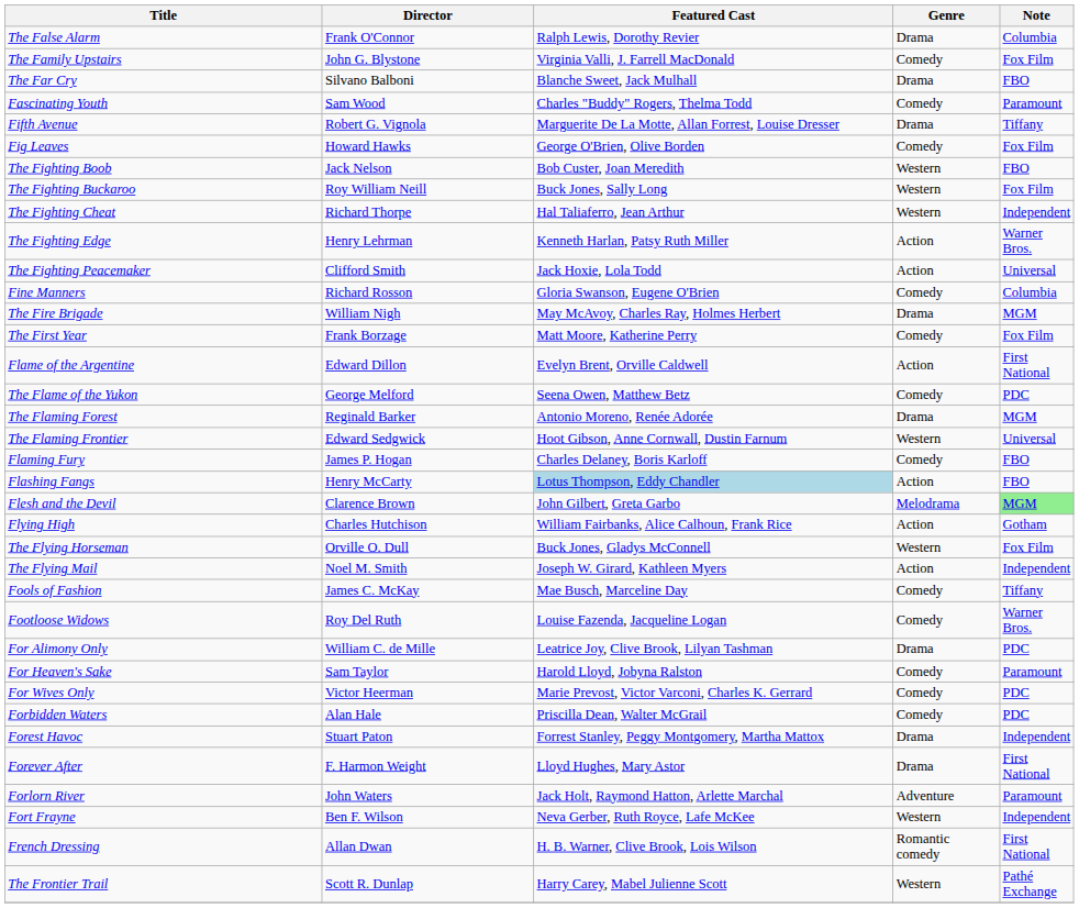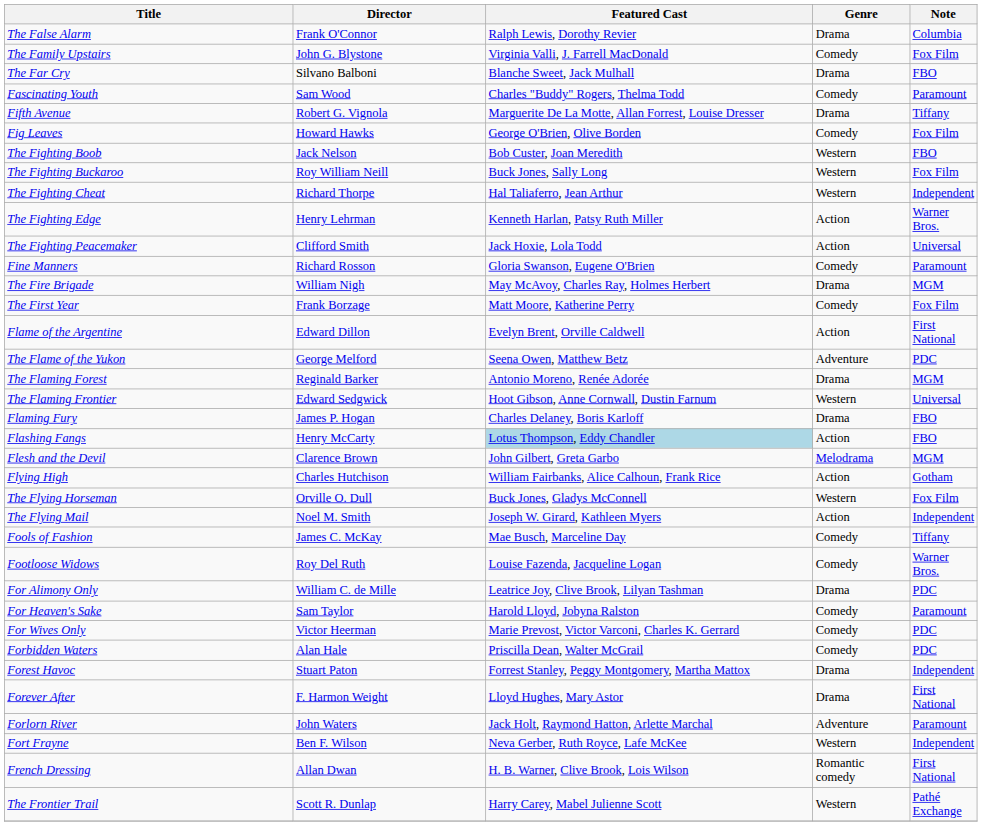 <table class="wikitable">
 <tr>
 <th style="width:30%;">Title</th>
 <th style="width:20%;">Director</th>
 <th style="width:34%;">Featured Cast</th>
 <th style="width:10%;">Genre</th>
 <th style="width:10%;">Note</th>
 </tr>
 <tr>
 <td><em><a href='#'>The False Alarm</a></em></td>
 <td><a href='#'>Frank O'Connor</a></td>
 <td><a href='#'>Ralph Lewis</a>, <a href='#'>Dorothy Revier</a></td>
 <td>Drama</td>
 <td><a href='#'>Columbia</a></td>
 </tr>
 <tr>
 <td><em><a href='#'>The Family Upstairs</a></em></td>
 <td><a href='#'>John G. Blystone</a></td>
 <td><a href='#'>Virginia Valli</a>, <a href='#'>J. Farrell MacDonald</a></td>
 <td>Comedy</td>
 <td><a href='#'>Fox Film</a></td>
 </tr>
 <tr>
 <td><em><a href='#'>The Far Cry</a></em></td>
 <td>Silvano Balboni</td>
 <td><a href='#'>Blanche Sweet</a>, <a href='#'>Jack Mulhall</a></td>
 <td>Drama</td>
 <td><a href='#'>FBO</a></td>
 </tr>
 <tr>
 <td><em><a href='#'>Fascinating Youth</a></em></td>
 <td><a href='#'>Sam Wood</a></td>
 <td><a href='#'>Charles "Buddy" Rogers</a>, <a href='#'>Thelma Todd</a></td>
 <td>Comedy</td>
 <td><a href='#'>Paramount</a></td>
 </tr>
 <tr>
 <td><em><a href='#'>Fifth Avenue</a></em></td>
 <td><a href='#'>Robert G. Vignola</a></td>
 <td><a href='#'>Marguerite De La Motte</a>, <a href='#'>Allan Forrest</a>, <a href='#'>Louise Dresser</a></td>
 <td>Drama</td>
 <td><a href='#'>Tiffany</a></td>
 </tr>
 <tr>
 <td><em><a href='#'>Fig Leaves</a></em></td>
 <td><a href='#'>Howard Hawks</a></td>
 <td><a href='#'>George O'Brien</a>, <a href='#'>Olive Borden</a></td>
 <td>Comedy</td>
 <td><a href='#'>Fox Film</a></td>
 </tr>
 <tr>
 <td><em><a href='#'>The Fighting Boob</a></em></td>
 <td><a href='#'>Jack Nelson</a></td>
 <td><a href='#'>Bob Custer</a>, <a href='#'>Joan Meredith</a></td>
 <td>Western</td>
 <td><a href='#'>FBO</a></td>
 </tr>
 <tr>
 <td><em><a href='#'>The Fighting Buckaroo</a></em></td>
 <td><a href='#'>Roy William Neill</a></td>
 <td><a href='#'>Buck Jones</a>, <a href='#'>Sally Long</a></td>
 <td>Western</td>
 <td><a href='#'>Fox Film</a></td>
 </tr>
 <tr>
 <td><em><a href='#'>The Fighting Cheat</a></em></td>
 <td><a href='#'>Richard Thorpe</a></td>
 <td><a href='#'>Hal Taliaferro</a>, <a href='#'>Jean Arthur</a></td>
 <td>Western</td>
 <td><a href='#'>Independent</a></td>
 </tr>
 <tr>
 <td><em><a href='#'>The Fighting Edge</a></em></td>
 <td><a href='#'>Henry Lehrman</a></td>
 <td><a href='#'>Kenneth Harlan</a>, <a href='#'>Patsy Ruth Miller</a></td>
 <td>Action</td>
 <td><a href='#'>Warner Bros.</a></td>
 </tr>
 <tr>
 <td><em><a href='#'>The Fighting Peacemaker</a></em></td>
 <td><a href='#'>Clifford Smith</a></td>
 <td><a href='#'>Jack Hoxie</a>, <a href='#'>Lola Todd</a></td>
 <td>Action</td>
 <td><a href='#'>Universal</a></td>
 </tr>
 <tr>
 <td><em><a href='#'>Fine Manners</a></em></td>
 <td><a href='#'>Richard Rosson</a></td>
 <td><a href='#'>Gloria Swanson</a>, <a href='#'>Eugene O'Brien</a></td>
 <td>Comedy</td>
-<td><a href='#'>Columbia</a></td>
+<td><a href='#'>Paramount</a></td>
 </tr>
 <tr>
 <td><em><a href='#'>The Fire Brigade</a></em></td>
 <td><a href='#'>William Nigh</a></td>
 <td><a href='#'>May McAvoy</a>, <a href='#'>Charles Ray</a>, <a href='#'>Holmes Herbert</a></td>
 <td>Drama</td>
 <td><a href='#'>MGM</a></td>
 </tr>
 <tr>
 <td><em><a href='#'>The First Year</a></em></td>
 <td><a href='#'>Frank Borzage</a></td>
 <td><a href='#'>Matt Moore</a>, <a href='#'>Katherine Perry</a></td>
 <td>Comedy</td>
 <td><a href='#'>Fox Film</a></td>
 </tr>
 <tr>
 <td><em><a href='#'>Flame of the Argentine</a></em></td>
 <td><a href='#'>Edward Dillon</a></td>
 <td><a href='#'>Evelyn Brent</a>, <a href='#'>Orville Caldwell</a></td>
 <td>Action</td>
 <td><a href='#'>First National</a></td>
 </tr>
 <tr>
 <td><em><a href='#'>The Flame of the Yukon</a></em></td>
 <td><a href='#'>George Melford</a></td>
 <td><a href='#'>Seena Owen</a>, <a href='#'>Matthew Betz</a></td>
-<td>Comedy</td>
+<td>Adventure</td>
 <td><a href='#'>PDC</a></td>
 </tr>
 <tr>
 <td><em><a href='#'>The Flaming Forest</a></em></td>
 <td><a href='#'>Reginald Barker</a></td>
 <td><a href='#'>Antonio Moreno</a>, <a href='#'>Renée Adorée</a></td>
 <td>Drama</td>
 <td><a href='#'>MGM</a></td>
 </tr>
 <tr>
 <td><em><a href='#'>The Flaming Frontier</a></em></td>
 <td><a href='#'>Edward Sedgwick</a></td>
 <td><a href='#'>Hoot Gibson</a>, <a href='#'>Anne Cornwall</a>, <a href='#'>Dustin Farnum</a></td>
 <td>Western</td>
 <td><a href='#'>Universal</a></td>
 </tr>
 <tr>
 <td><em><a href='#'>Flaming Fury</a></em></td>
 <td><a href='#'>James P. Hogan</a></td>
 <td><a href='#'>Charles Delaney</a>, <a href='#'>Boris Karloff</a></td>
-<td>Comedy</td>
+<td>Drama</td>
 <td><a href='#'>FBO</a></td>
 </tr>
 <tr>
 <td><em><a href='#'>Flashing Fangs</a></em></td>
 <td><a href='#'>Henry McCarty</a></td>
 <td style="background: lightblue;"><a href='#'>Lotus Thompson</a>, <a href='#'>Eddy Chandler</a></td>
 <td>Action</td>
 <td><a href='#'>FBO</a></td>
 </tr>
 <tr>
 <td><em><a href='#'>Flesh and the Devil</a></em></td>
 <td><a href='#'>Clarence Brown</a></td>
 <td><a href='#'>John Gilbert</a>, <a href='#'>Greta Garbo</a></td>
 <td><a href='#'>Melodrama</a></td>
-<td style="background: lightgreen;"><a href='#'>MGM</a></td>
+<td><a href='#'>MGM</a></td>
 </tr>
 <tr>
 <td><em><a href='#'>Flying High</a></em></td>
 <td><a href='#'>Charles Hutchison</a></td>
 <td><a href='#'>William Fairbanks</a>, <a href='#'>Alice Calhoun</a>, <a href='#'>Frank Rice</a></td>
 <td>Action</td>
 <td><a href='#'>Gotham</a></td>
 </tr>
 <tr>
 <td><em><a href='#'>The Flying Horseman</a></em></td>
 <td><a href='#'>Orville O. Dull</a></td>
 <td><a href='#'>Buck Jones</a>, <a href='#'>Gladys McConnell</a></td>
 <td>Western</td>
 <td><a href='#'>Fox Film</a></td>
 </tr>
 <tr>
 <td><em><a href='#'>The Flying Mail</a></em></td>
 <td><a href='#'>Noel M. Smith</a></td>
 <td><a href='#'>Joseph W. Girard</a>, <a href='#'>Kathleen Myers</a></td>
 <td>Action</td>
 <td><a href='#'>Independent</a></td>
 </tr>
 <tr>
 <td><em><a href='#'>Fools of Fashion</a></em></td>
 <td><a href='#'>James C. McKay</a></td>
 <td><a href='#'>Mae Busch</a>, <a href='#'>Marceline Day</a></td>
 <td>Comedy</td>
 <td><a href='#'>Tiffany</a></td>
 </tr>
 <tr>
 <td><em><a href='#'>Footloose Widows</a></em></td>
 <td><a href='#'>Roy Del Ruth</a></td>
 <td><a href='#'>Louise Fazenda</a>, <a href='#'>Jacqueline Logan</a></td>
 <td>Comedy</td>
 <td><a href='#'>Warner Bros.</a></td>
 </tr>
 <tr>
 <td><em><a href='#'>For Alimony Only</a></em></td>
 <td><a href='#'>William C. de Mille</a></td>
 <td><a href='#'>Leatrice Joy</a>, <a href='#'>Clive Brook</a>, <a href='#'>Lilyan Tashman</a></td>
 <td>Drama</td>
 <td><a href='#'>PDC</a></td>
 </tr>
 <tr>
 <td><em><a href='#'>For Heaven's Sake</a></em></td>
 <td><a href='#'>Sam Taylor</a></td>
 <td><a href='#'>Harold Lloyd</a>, <a href='#'>Jobyna Ralston</a></td>
 <td>Comedy</td>
 <td><a href='#'>Paramount</a></td>
 </tr>
 <tr>
 <td><em><a href='#'>For Wives Only</a></em></td>
 <td><a href='#'>Victor Heerman</a></td>
 <td><a href='#'>Marie Prevost</a>, <a href='#'>Victor Varconi</a>, <a href='#'>Charles K. Gerrard</a></td>
 <td>Comedy</td>
 <td><a href='#'>PDC</a></td>
 </tr>
 <tr>
 <td><em><a href='#'>Forbidden Waters</a></em></td>
 <td><a href='#'>Alan Hale</a></td>
 <td><a href='#'>Priscilla Dean</a>, <a href='#'>Walter McGrail</a></td>
 <td>Comedy</td>
 <td><a href='#'>PDC</a></td>
 </tr>
 <tr>
 <td><em><a href='#'>Forest Havoc</a></em></td>
 <td><a href='#'>Stuart Paton</a></td>
 <td><a href='#'>Forrest Stanley</a>, <a href='#'>Peggy Montgomery</a>, <a href='#'>Martha Mattox</a></td>
 <td>Drama</td>
 <td><a href='#'>Independent</a></td>
 </tr>
 <tr>
 <td><em><a href='#'>Forever After</a></em></td>
 <td><a href='#'>F. Harmon Weight</a></td>
 <td><a href='#'>Lloyd Hughes</a>, <a href='#'>Mary Astor</a></td>
 <td>Drama</td>
 <td><a href='#'>First National</a></td>
 </tr>
 <tr>
 <td><em><a href='#'>Forlorn River</a></em></td>
 <td><a href='#'>John Waters</a></td>
 <td><a href='#'>Jack Holt</a>, <a href='#'>Raymond Hatton</a>, <a href='#'>Arlette Marchal</a></td>
 <td>Adventure</td>
 <td><a href='#'>Paramount</a></td>
 </tr>
 <tr>
 <td><em><a href='#'>Fort Frayne</a></em></td>
 <td><a href='#'>Ben F. Wilson</a></td>
 <td><a href='#'>Neva Gerber</a>, <a href='#'>Ruth Royce</a>, <a href='#'>Lafe McKee</a></td>
 <td>Western</td>
 <td><a href='#'>Independent</a></td>
 </tr>
 <tr>
 <td><em><a href='#'>French Dressing</a></em></td>
 <td><a href='#'>Allan Dwan</a></td>
 <td><a href='#'>H. B. Warner</a>, <a href='#'>Clive Brook</a>, <a href='#'>Lois Wilson</a></td>
 <td>Romantic comedy</td>
 <td><a href='#'>First National</a></td>
 </tr>
 <tr>
 <td><em><a href='#'>The Frontier Trail</a></em></td>
 <td><a href='#'>Scott R. Dunlap</a></td>
 <td><a href='#'>Harry Carey</a>, <a href='#'>Mabel Julienne Scott</a></td>
 <td>Western</td>
 <td><a href='#'>Pathé Exchange</a></td>
 </tr>
 <tr>
 </tr>
 </table>
